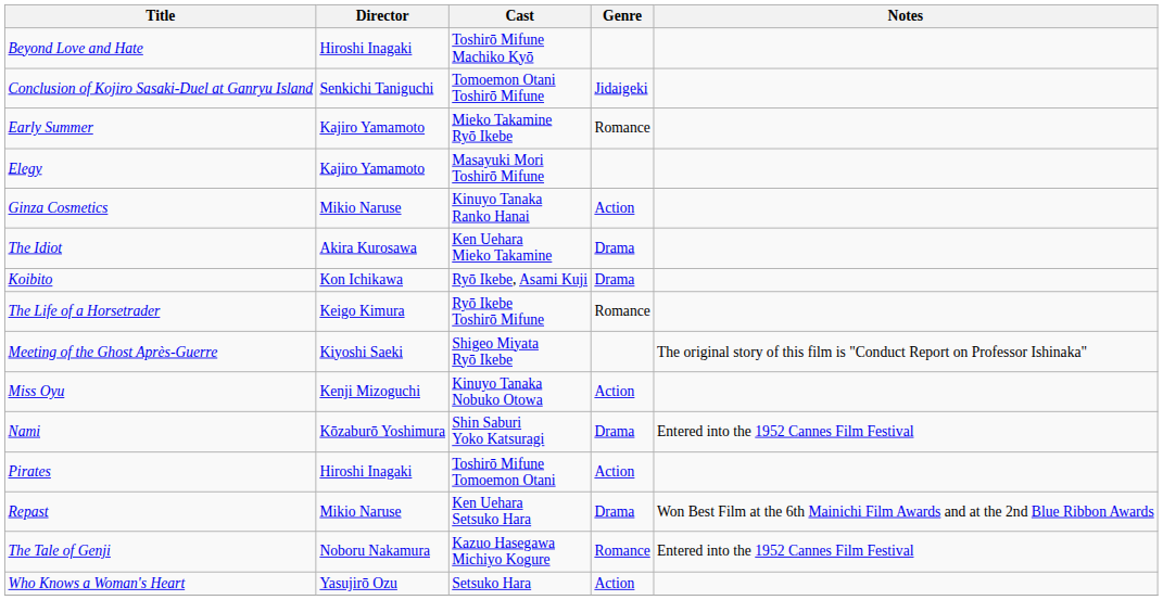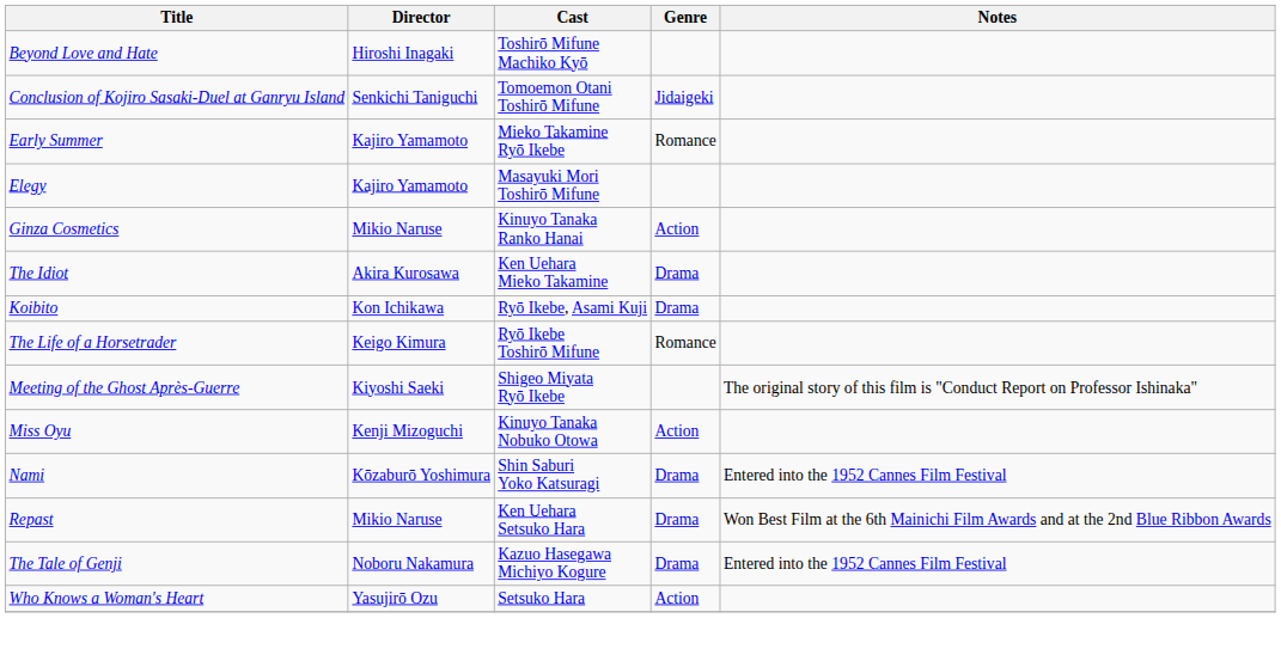 <table class="wikitable sortable">
 <tr>
 <th>Title</th>
 <th>Director</th>
 <th>Cast</th>
 <th>Genre</th>
 <th>Notes</th>
 </tr>
 <tr>
 <td><em><a href='#'>Beyond Love and Hate</a></em></td>
 <td><a href='#'>Hiroshi Inagaki</a></td>
 <td><a href='#'>Toshirō Mifune</a><br><a href='#'>Machiko Kyō</a></td>
 <td></td>
 <td></td>
 </tr>
 <tr>
 <td><em><a href='#'>Conclusion of Kojiro Sasaki-Duel at Ganryu Island</a></em></td>
 <td><a href='#'>Senkichi Taniguchi</a></td>
 <td><a href='#'>Tomoemon Otani</a><br><a href='#'>Toshirō Mifune</a></td>
 <td><a href='#'>Jidaigeki</a></td>
 <td></td>
 </tr>
 <tr>
 <td><em><a href='#'>Early Summer</a></em></td>
 <td><a href='#'>Kajiro Yamamoto</a></td>
 <td><a href='#'>Mieko Takamine</a><br><a href='#'>Ryō Ikebe</a></td>
 <td>Romance</td>
 <td></td>
 </tr>
 <tr>
 <td><em><a href='#'>Elegy</a></em></td>
 <td><a href='#'>Kajiro Yamamoto</a></td>
 <td><a href='#'>Masayuki Mori</a><br><a href='#'>Toshirō Mifune</a></td>
 <td></td>
 <td></td>
 </tr>
 <tr>
 <td><em><a href='#'>Ginza Cosmetics</a></em></td>
 <td><a href='#'>Mikio Naruse</a></td>
 <td><a href='#'>Kinuyo Tanaka</a><br><a href='#'>Ranko Hanai</a></td>
 <td><a href='#'>Action</a></td>
 <td></td>
 </tr>
 <tr>
 <td><em><a href='#'>The Idiot</a></em></td>
 <td><a href='#'>Akira Kurosawa</a></td>
 <td><a href='#'>Ken Uehara</a><br><a href='#'>Mieko Takamine</a></td>
 <td><a href='#'>Drama</a></td>
 <td></td>
 </tr>
 <tr>
 <td><em><a href='#'>Koibito</a></em></td>
 <td><a href='#'>Kon Ichikawa</a></td>
 <td><a href='#'>Ryō Ikebe</a>, <a href='#'>Asami Kuji</a></td>
 <td><a href='#'>Drama</a></td>
 <td></td>
 </tr>
 <tr>
 <td><em><a href='#'>The Life of a Horsetrader</a></em></td>
 <td><a href='#'>Keigo Kimura</a></td>
 <td><a href='#'>Ryō Ikebe</a><br><a href='#'>Toshirō Mifune</a></td>
 <td>Romance</td>
 <td></td>
 </tr>
 <tr>
 <td><em><a href='#'>Meeting of the Ghost Après-Guerre</a></em></td>
 <td><a href='#'>Kiyoshi Saeki</a></td>
 <td><a href='#'>Shigeo Miyata</a><br><a href='#'>Ryō Ikebe</a></td>
 <td></td>
 <td>The original story of this film is "Conduct Report on Professor Ishinaka"</td>
 </tr>
 <tr>
 <td><em><a href='#'>Miss Oyu</a></em></td>
 <td><a href='#'>Kenji Mizoguchi</a></td>
 <td><a href='#'>Kinuyo Tanaka</a><br><a href='#'>Nobuko Otowa</a></td>
 <td><a href='#'>Action</a></td>
 <td></td>
 </tr>
 <tr>
 <td><em><a href='#'>Nami</a></em></td>
 <td><a href='#'>Kōzaburō Yoshimura</a></td>
 <td><a href='#'>Shin Saburi</a><br><a href='#'>Yoko Katsuragi</a></td>
 <td><a href='#'>Drama</a></td>
 <td>Entered into the <a href='#'>1952 Cannes Film Festival</a></td>
 </tr>
 <tr>
-<td><em><a href='#'>Pirates</a></em></td>
-<td><a href='#'>Hiroshi Inagaki</a></td>
-<td><a href='#'>Toshirō Mifune</a><br><a href='#'>Tomoemon Otani</a></td>
-<td><a href='#'>Action</a></td>
-<td></td>
-</tr>
-<tr>
 <td><em><a href='#'>Repast</a></em></td>
 <td><a href='#'>Mikio Naruse</a></td>
 <td><a href='#'>Ken Uehara</a><br><a href='#'>Setsuko Hara</a></td>
 <td><a href='#'>Drama</a></td>
 <td>Won Best Film at the 6th <a href='#'>Mainichi Film Awards</a> and at the 2nd <a href='#'>Blue Ribbon Awards</a></td>
 </tr>
 <tr>
 <td><em><a href='#'>The Tale of Genji</a></em></td>
 <td><a href='#'>Noboru Nakamura</a></td>
 <td><a href='#'>Kazuo Hasegawa</a><br><a href='#'>Michiyo Kogure</a></td>
-<td><a href='#'>Romance</a></td>
+<td><a href='#'>Drama</a></td>
 <td>Entered into the <a href='#'>1952 Cannes Film Festival</a></td>
 </tr>
 <tr>
 <td><em><a href='#'>Who Knows a Woman's Heart</a></em></td>
 <td><a href='#'>Yasujirō Ozu</a></td>
 <td><a href='#'>Setsuko Hara</a></td>
 <td><a href='#'>Action</a></td>
 <td></td>
 </tr>
 <tr>
 </tr>
 </table>
